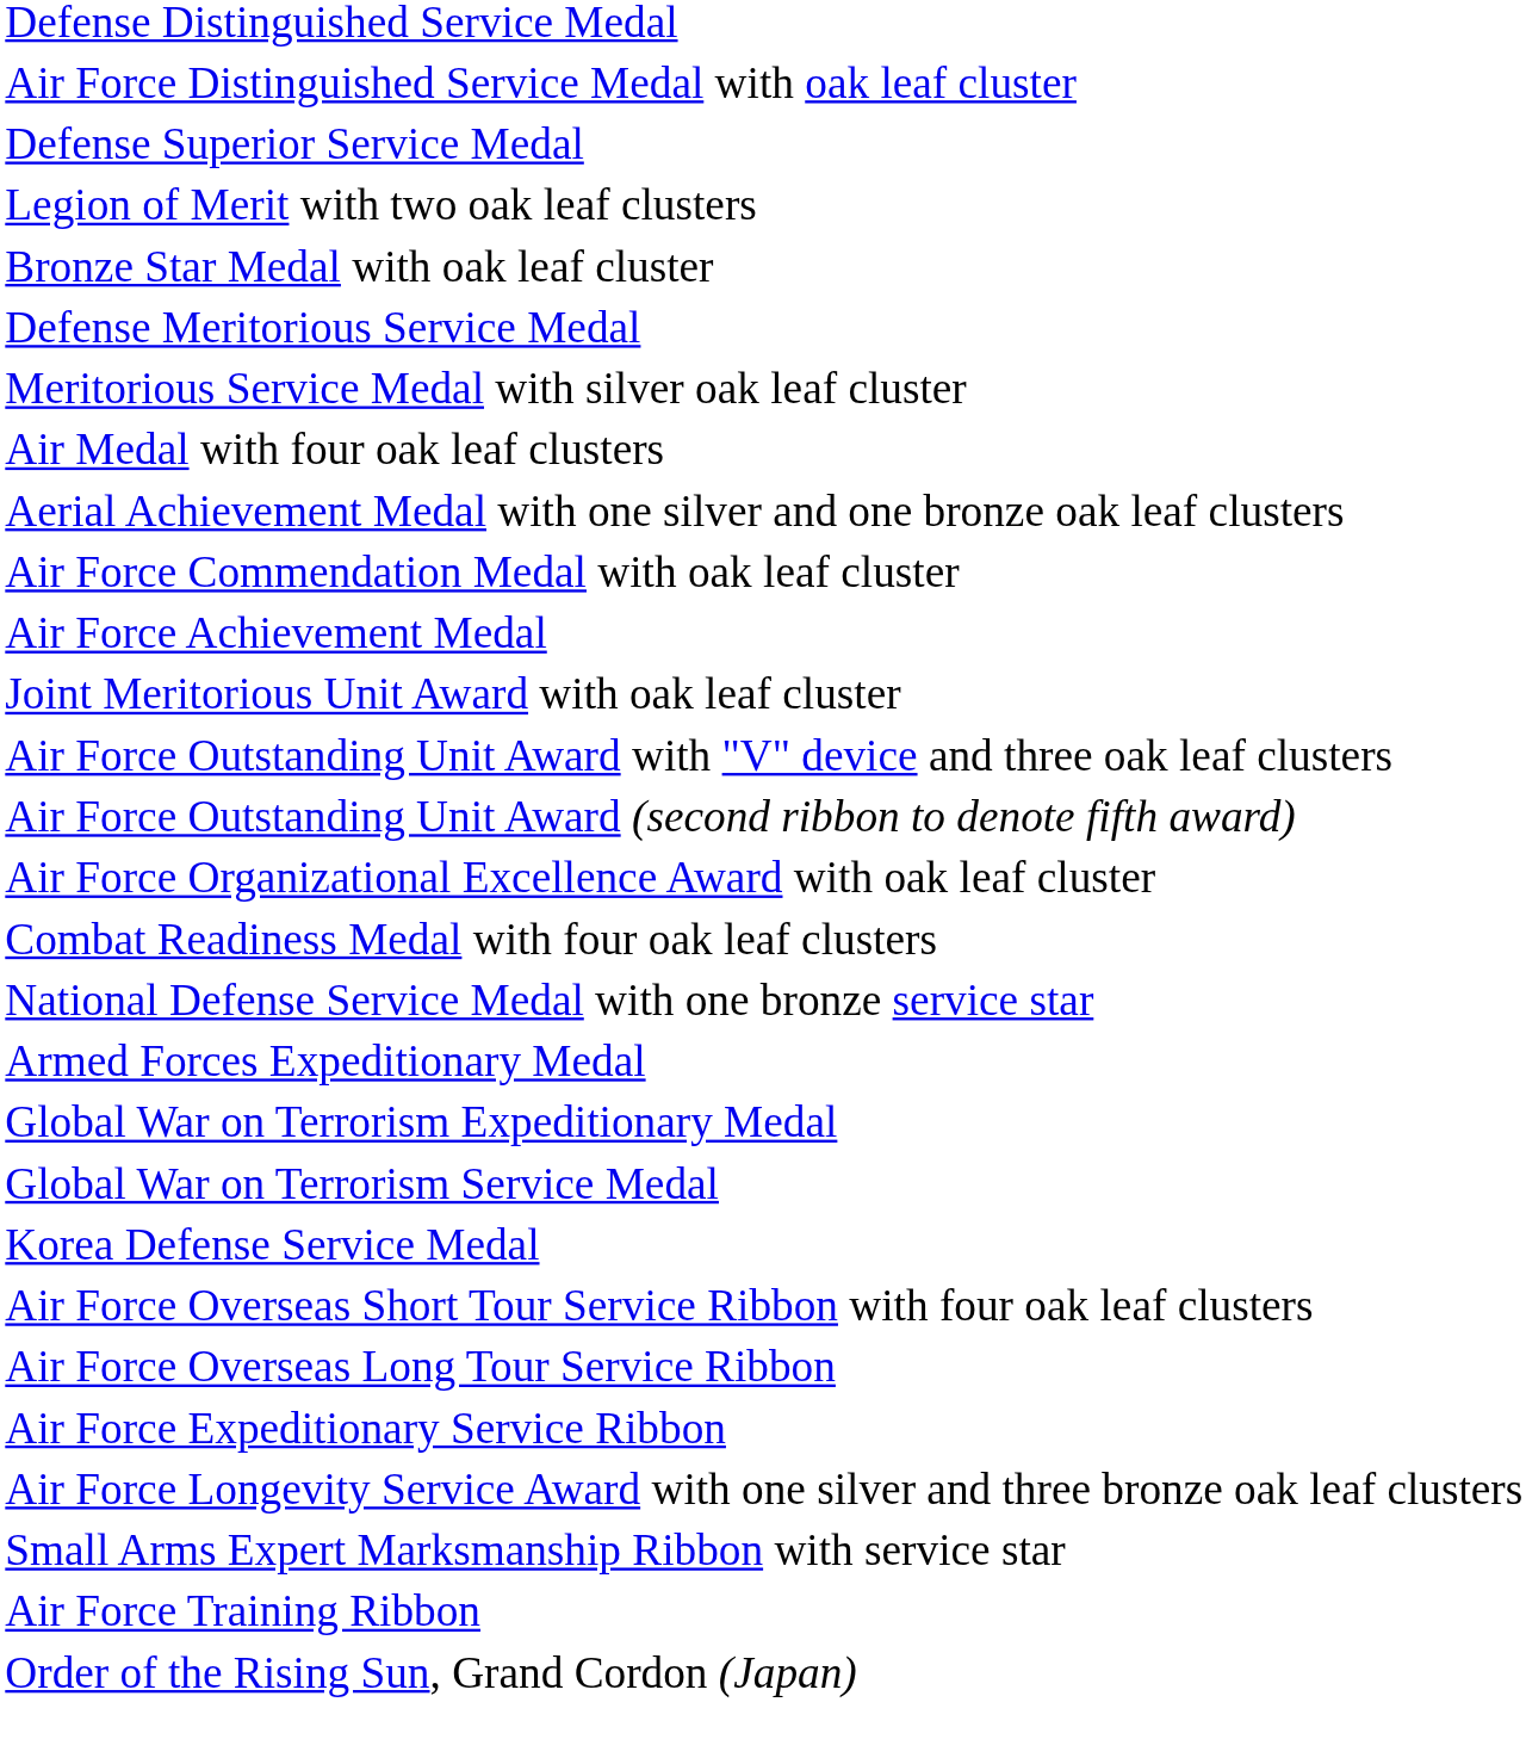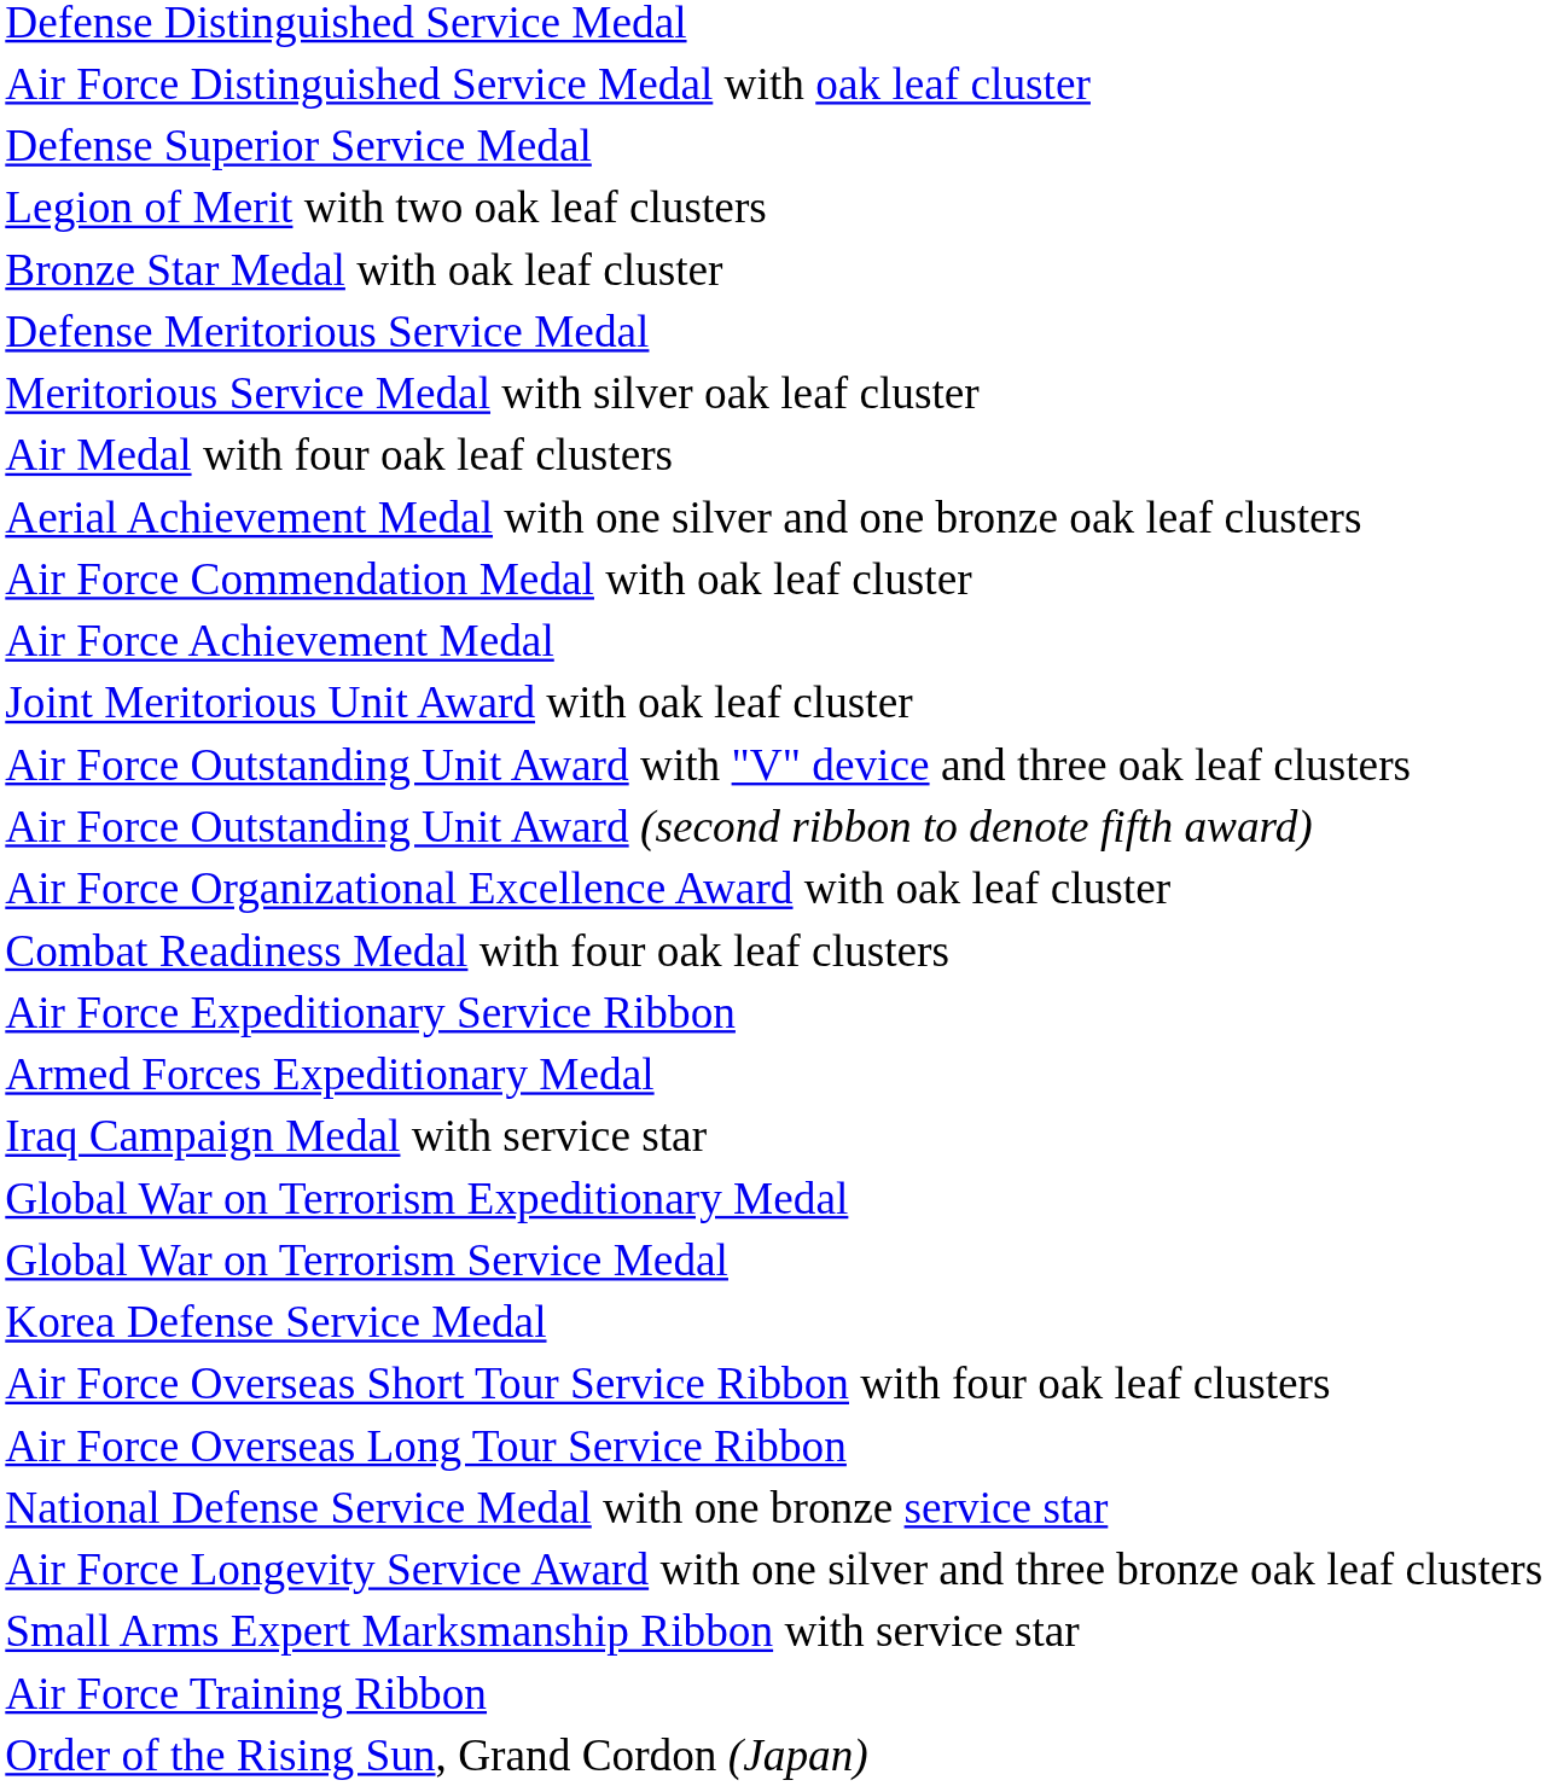 <table>
 <tr>
 <td></td>
 <td><a href='#'>Defense Distinguished Service Medal</a></td>
 </tr>
 <tr>
 <td></td>
 <td><a href='#'>Air Force Distinguished Service Medal</a> with <a href='#'>oak leaf cluster</a></td>
 </tr>
 <tr>
 <td></td>
 <td><a href='#'>Defense Superior Service Medal</a></td>
 </tr>
 <tr>
 <td><span></span><span></span></td>
 <td><a href='#'>Legion of Merit</a> with two oak leaf clusters</td>
 </tr>
 <tr>
 <td></td>
 <td><a href='#'>Bronze Star Medal</a> with oak leaf cluster</td>
 </tr>
 <tr>
 <td></td>
 <td><a href='#'>Defense Meritorious Service Medal</a></td>
 </tr>
 <tr>
 <td></td>
 <td><a href='#'>Meritorious Service Medal</a> with silver oak leaf cluster</td>
 </tr>
 <tr>
 <td><span></span><span></span><span></span><span></span></td>
 <td><a href='#'>Air Medal</a> with four oak leaf clusters</td>
 </tr>
 <tr>
 <td><span></span><span></span></td>
 <td><a href='#'>Aerial Achievement Medal</a> with one silver and one bronze oak leaf clusters</td>
 </tr>
 <tr>
 <td></td>
 <td><a href='#'>Air Force Commendation Medal</a> with oak leaf cluster</td>
 </tr>
 <tr>
 <td></td>
 <td><a href='#'>Air Force Achievement Medal</a></td>
 </tr>
 <tr>
 <td></td>
 <td><a href='#'>Joint Meritorious Unit Award</a> with oak leaf cluster</td>
 </tr>
 <tr>
 <td><span></span><span></span><span></span><span></span></td>
 <td><a href='#'>Air Force Outstanding Unit Award</a> with <a href='#'>"V" device</a> and three oak leaf clusters</td>
 </tr>
 <tr>
 <td></td>
 <td><a href='#'>Air Force Outstanding Unit Award</a> <em>(second ribbon to denote fifth award)</em></td>
 </tr>
 <tr>
 <td></td>
 <td><a href='#'>Air Force Organizational Excellence Award</a> with oak leaf cluster</td>
 </tr>
 <tr>
 <td><span></span><span></span><span></span><span></span></td>
 <td><a href='#'>Combat Readiness Medal</a> with four oak leaf clusters</td>
 </tr>
 <tr>
 <td></td>
-<td><a href='#'>National Defense Service Medal</a> with one bronze <a href='#'>service star</a></td>
+<td><a href='#'>Air Force Expeditionary Service Ribbon</a></td>
 </tr>
 <tr>
 <td></td>
 <td><a href='#'>Armed Forces Expeditionary Medal</a></td>
+</tr>
+<tr>
+<td></td>
+<td><a href='#'>Iraq Campaign Medal</a> with service star</td>
 </tr>
 <tr>
 <td></td>
 <td><a href='#'>Global War on Terrorism Expeditionary Medal</a></td>
 </tr>
 <tr>
 <td></td>
 <td><a href='#'>Global War on Terrorism Service Medal</a></td>
 </tr>
 <tr>
 <td></td>
 <td><a href='#'>Korea Defense Service Medal</a></td>
 </tr>
 <tr>
 <td><span></span><span></span><span></span><span></span></td>
 <td><a href='#'>Air Force Overseas Short Tour Service Ribbon</a> with four oak leaf clusters</td>
 </tr>
 <tr>
 <td></td>
 <td><a href='#'>Air Force Overseas Long Tour Service Ribbon</a></td>
 </tr>
 <tr>
 <td></td>
-<td><a href='#'>Air Force Expeditionary Service Ribbon</a></td>
+<td><a href='#'>National Defense Service Medal</a> with one bronze <a href='#'>service star</a></td>
 </tr>
 <tr>
 <td><span></span><span></span><span></span><span></span></td>
 <td><a href='#'>Air Force Longevity Service Award</a> with one silver and three bronze oak leaf clusters</td>
 </tr>
 <tr>
 <td></td>
 <td><a href='#'>Small Arms Expert Marksmanship Ribbon</a> with service star</td>
 </tr>
 <tr>
 <td></td>
 <td><a href='#'>Air Force Training Ribbon</a></td>
 </tr>
 <tr>
 <td></td>
 <td><a href='#'>Order of the Rising Sun</a>, Grand Cordon <em>(Japan)</em></td>
 </tr>
 </table>
